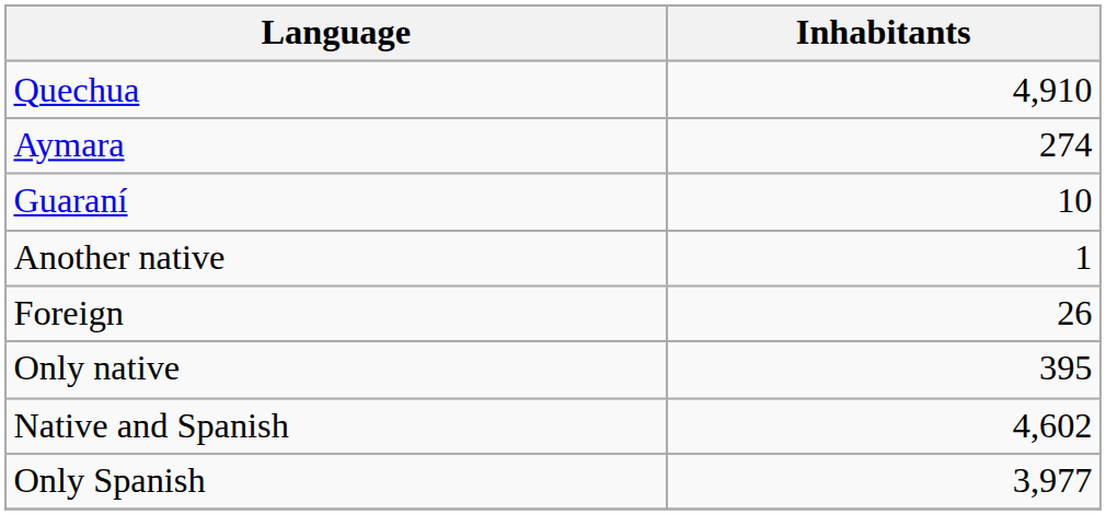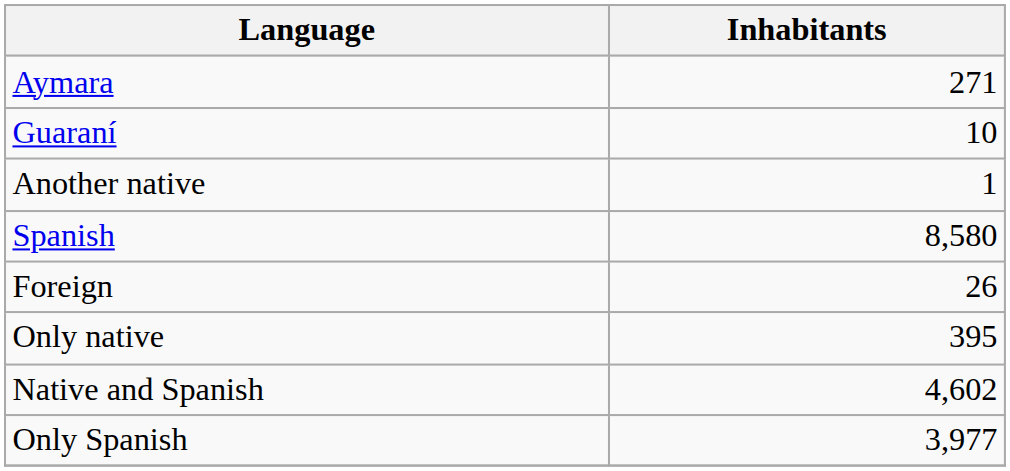 <table class="wikitable" border="1" style="width:25%;" border="1">
 <tr bgcolor=silver>
 <th><strong>Language</strong></th>
 <th><strong>Inhabitants</strong></th>
 </tr>
 <tr>
-<td><a href='#'>Quechua</a></td>
-<td align="right">4,910</td>
-</tr>
-<tr>
 <td><a href='#'>Aymara</a></td>
-<td align="right">274</td>
+<td align="right">271</td>
 </tr>
 <tr>
 <td><a href='#'>Guaraní</a></td>
 <td align="right">10</td>
 </tr>
 <tr>
 <td>Another native</td>
 <td align="right">1</td>
+</tr>
+<tr>
+<td><a href='#'>Spanish</a></td>
+<td align="right">8,580</td>
 </tr>
 <tr>
 <td>Foreign</td>
 <td align="right">26</td>
 </tr>
 <tr>
 <td>Only native</td>
 <td align="right">395</td>
 </tr>
 <tr>
 <td>Native and Spanish</td>
 <td align="right">4,602</td>
 </tr>
 <tr>
 <td>Only Spanish</td>
 <td align="right">3,977</td>
 </tr>
 <tr>
 </tr>
 </table>
